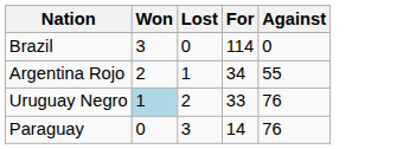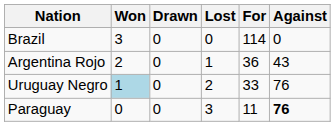 <table class="wikitable">
 <tr>
 <th>Nation</th>
 <th>Won</th>
+<th>Drawn</th>
 <th>Lost</th>
 <th>For</th>
 <th>Against</th>
 </tr>
 <tr>
 <td>Brazil</td>
 <td>3</td>
 <td>0</td>
+<td>0</td>
 <td>114</td>
 <td>0</td>
 </tr>
 <tr>
 <td>Argentina Rojo</td>
 <td>2</td>
+<td>0</td>
 <td>1</td>
-<td>34</td>
-<td>55</td>
+<td>36</td>
+<td>43</td>
 </tr>
 <tr>
 <td>Uruguay Negro</td>
 <td style="background: lightblue;">1</td>
+<td>0</td>
 <td>2</td>
 <td>33</td>
 <td>76</td>
 </tr>
 <tr>
 <td>Paraguay</td>
 <td>0</td>
+<td>0</td>
 <td>3</td>
-<td>14</td>
-<td>76</td>
+<td>11</td>
+<td><strong>76</strong></td>
 </tr>
 </table>
